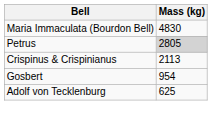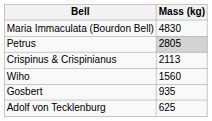 <table class="wikitable sortable">
 <tr>
 <th>Bell</th>
 <th>Mass (kg)</th>
 </tr>
 <tr>
 <td>Maria Immaculata (Bourdon Bell)</td>
 <td>4830</td>
 </tr>
 <tr>
 <td>Petrus</td>
 <td style="background: lightgrey;">2805</td>
 </tr>
 <tr>
 <td>Crispinus & Crispinianus</td>
 <td>2113</td>
 </tr>
 <tr>
+<td>Wiho</td>
+<td>1560</td>
+</tr>
+<tr>
 <td>Gosbert</td>
-<td>954</td>
+<td>935</td>
 </tr>
 <tr>
 <td>Adolf von Tecklenburg</td>
 <td>625</td>
 </tr>
 </table>
